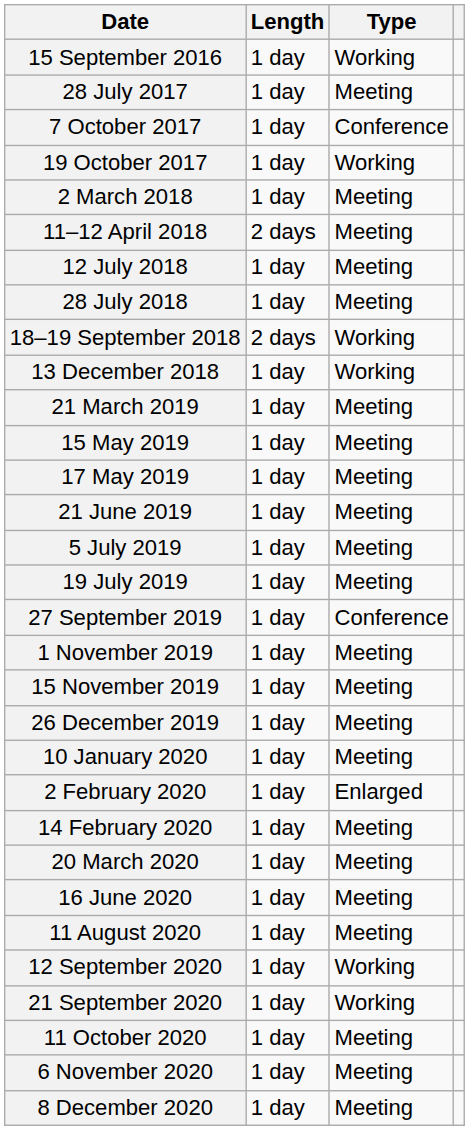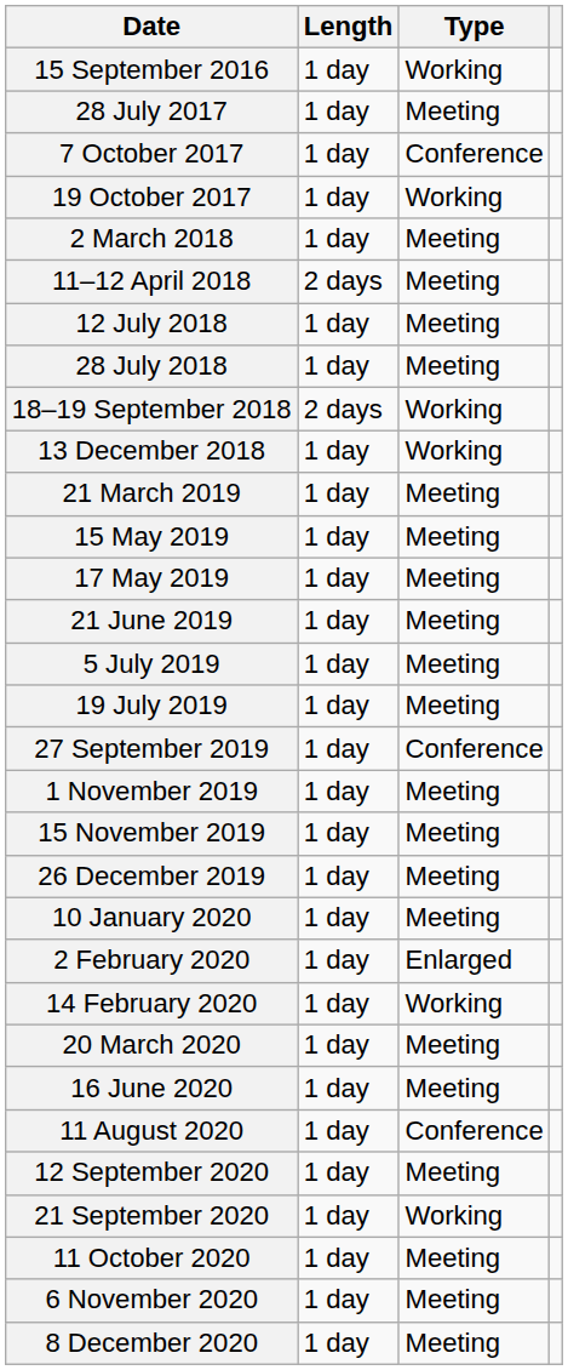 <table class="wikitable sortable plainrowheaders">
 <tr>
 <th scope="col">Date</th>
 <th scope="col">Length</th>
 <th scope="col">Type</th>
 <th scope="col" class="unsortable"></th>
 </tr>
 <tr>
 <th scope="row" style="font-weight:normal;">15 September 2016</th>
 <td>1 day</td>
 <td>Working</td>
 <td align="center"></td>
 </tr>
 <tr>
 <th scope="row" style="font-weight:normal;">28 July 2017</th>
 <td>1 day</td>
 <td>Meeting</td>
 <td align="center"></td>
 </tr>
 <tr>
 <th scope="row" style="font-weight:normal;">7 October 2017</th>
 <td>1 day</td>
 <td>Conference</td>
 <td align="center"></td>
 </tr>
 <tr>
 <th scope="row" style="font-weight:normal;">19 October 2017</th>
 <td>1 day</td>
 <td>Working</td>
 <td align="center"></td>
 </tr>
 <tr>
 <th scope="row" style="font-weight:normal;">2 March 2018</th>
 <td>1 day</td>
 <td>Meeting</td>
 <td align="center"></td>
 </tr>
 <tr>
 <th scope="row" style="font-weight:normal;">11–12 April 2018</th>
 <td>2 days</td>
 <td>Meeting</td>
 <td align="center"></td>
 </tr>
 <tr>
 <th scope="row" style="font-weight:normal;">12 July 2018</th>
 <td>1 day</td>
 <td>Meeting</td>
 <td align="center"></td>
 </tr>
 <tr>
 <th scope="row" style="font-weight:normal;">28 July 2018</th>
 <td>1 day</td>
 <td>Meeting</td>
 <td align="center"></td>
 </tr>
 <tr>
 <th scope="row" style="font-weight:normal;">18–19 September 2018</th>
 <td>2 days</td>
 <td>Working</td>
 <td align="center"></td>
 </tr>
 <tr>
 <th scope="row" style="font-weight:normal;">13 December 2018</th>
 <td>1 day</td>
 <td>Working</td>
 <td align="center"></td>
 </tr>
 <tr>
 <th scope="row" style="font-weight:normal;">21 March 2019</th>
 <td>1 day</td>
 <td>Meeting</td>
 <td align="center"></td>
 </tr>
 <tr>
 <th scope="row" style="font-weight:normal;">15 May 2019</th>
 <td>1 day</td>
 <td>Meeting</td>
 <td align="center"></td>
 </tr>
 <tr>
 <th scope="row" style="font-weight:normal;">17 May 2019</th>
 <td>1 day</td>
 <td>Meeting</td>
 <td align="center"></td>
 </tr>
 <tr>
 <th scope="row" style="font-weight:normal;">21 June 2019</th>
 <td>1 day</td>
 <td>Meeting</td>
 <td align="center"></td>
 </tr>
 <tr>
 <th scope="row" style="font-weight:normal;">5 July 2019</th>
 <td>1 day</td>
 <td>Meeting</td>
 <td align="center"></td>
 </tr>
 <tr>
 <th scope="row" style="font-weight:normal;">19 July 2019</th>
 <td>1 day</td>
 <td>Meeting</td>
 <td align="center"></td>
 </tr>
 <tr>
 <th scope="row" style="font-weight:normal;">27 September 2019</th>
 <td>1 day</td>
 <td>Conference</td>
 <td align="center"></td>
 </tr>
 <tr>
 <th scope="row" style="font-weight:normal;">1 November 2019</th>
 <td>1 day</td>
 <td>Meeting</td>
 <td align="center"></td>
 </tr>
 <tr>
 <th scope="row" style="font-weight:normal;">15 November 2019</th>
 <td>1 day</td>
 <td>Meeting</td>
 <td align="center"></td>
 </tr>
 <tr>
 <th scope="row" style="font-weight:normal;">26 December 2019</th>
 <td>1 day</td>
 <td>Meeting</td>
 <td align="center"></td>
 </tr>
 <tr>
 <th scope="row" style="font-weight:normal;">10 January 2020</th>
 <td>1 day</td>
 <td>Meeting</td>
 <td align="center"></td>
 </tr>
 <tr>
 <th scope="row" style="font-weight:normal;">2 February 2020</th>
 <td>1 day</td>
 <td>Enlarged</td>
 <td align="center"></td>
 </tr>
 <tr>
 <th scope="row" style="font-weight:normal;">14 February 2020</th>
 <td>1 day</td>
-<td>Meeting</td>
+<td>Working</td>
 <td align="center"></td>
 </tr>
 <tr>
 <th scope="row" style="font-weight:normal;">20 March 2020</th>
 <td>1 day</td>
 <td>Meeting</td>
 <td align="center"></td>
 </tr>
 <tr>
 <th scope="row" style="font-weight:normal;">16 June 2020</th>
 <td>1 day</td>
 <td>Meeting</td>
 <td align="center"></td>
 </tr>
 <tr>
 <th scope="row" style="font-weight:normal;">11 August 2020</th>
 <td>1 day</td>
-<td>Meeting</td>
+<td>Conference</td>
 <td align="center"></td>
 </tr>
 <tr>
 <th scope="row" style="font-weight:normal;">12 September 2020</th>
 <td>1 day</td>
-<td>Working</td>
+<td>Meeting</td>
 <td align="center"></td>
 </tr>
 <tr>
 <th scope="row" style="font-weight:normal;">21 September 2020</th>
 <td>1 day</td>
 <td>Working</td>
 <td align="center"></td>
 </tr>
 <tr>
 <th scope="row" style="font-weight:normal;">11 October 2020</th>
 <td>1 day</td>
 <td>Meeting</td>
 <td align="center"></td>
 </tr>
 <tr>
 <th scope="row" style="font-weight:normal;">6 November 2020</th>
 <td>1 day</td>
 <td>Meeting</td>
 <td align="center"></td>
 </tr>
 <tr>
 <th scope="row" style="font-weight:normal;">8 December 2020</th>
 <td>1 day</td>
 <td>Meeting</td>
 <td align="center"></td>
 </tr>
 </table>
